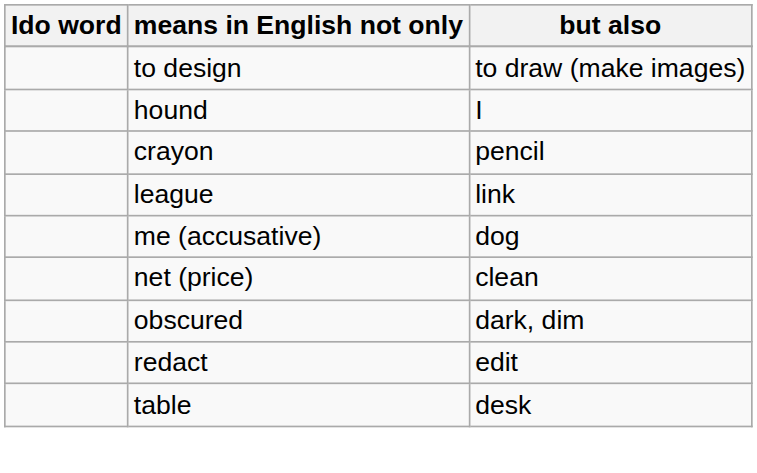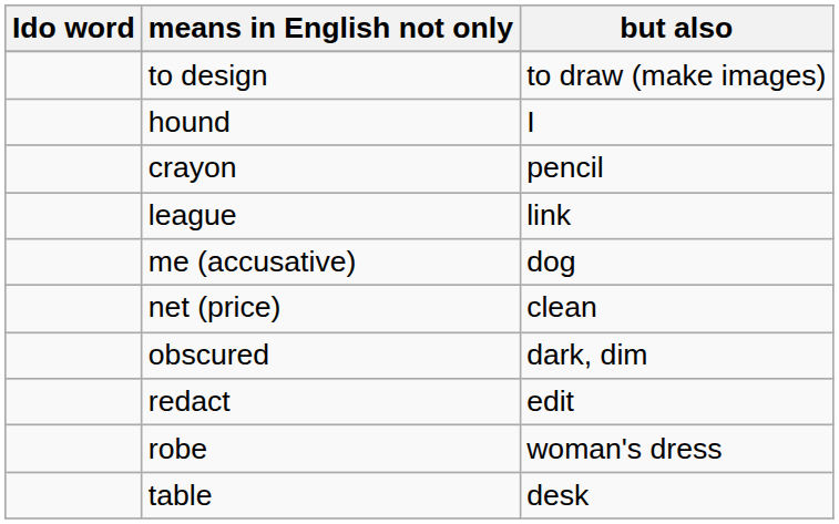 <table class="wikitable">
 <tr>
 <th>Ido word</th>
 <th>means in English not only</th>
 <th>but also</th>
 </tr>
 <tr>
 </tr>
 <tr>
 <td></td>
 <td>to design</td>
 <td>to draw (make images)</td>
 </tr>
 <tr>
 <td></td>
 <td>hound</td>
 <td>I</td>
 </tr>
 <tr>
 <td></td>
 <td>crayon</td>
 <td>pencil</td>
 </tr>
 <tr>
 <td></td>
 <td>league</td>
 <td>link</td>
 </tr>
 <tr>
 <td></td>
 <td>me (accusative)</td>
 <td>dog</td>
 </tr>
 <tr>
 <td></td>
 <td>net (price)</td>
 <td>clean</td>
 </tr>
 <tr>
 <td></td>
 <td>obscured</td>
 <td>dark, dim</td>
 </tr>
 <tr>
 <td></td>
 <td>redact</td>
 <td>edit</td>
 </tr>
 <tr>
 <td></td>
+<td>robe</td>
+<td>woman's dress</td>
+</tr>
+<tr>
+<td></td>
 <td>table</td>
 <td>desk</td>
 </tr>
 </table>
